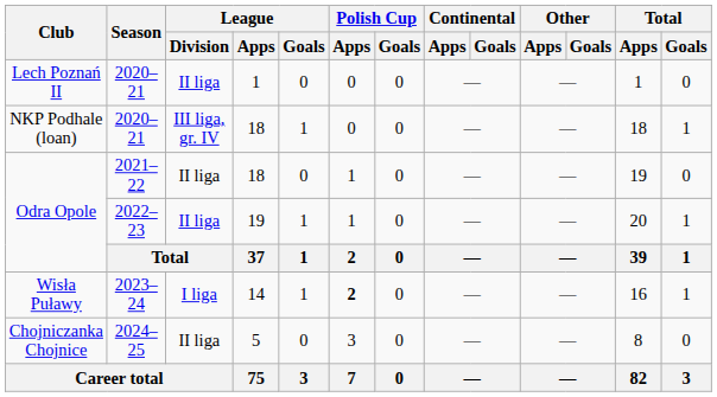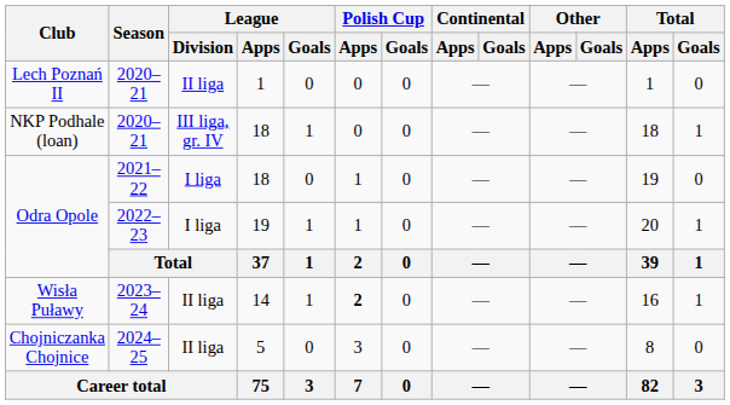 <table class="wikitable" style="text-align: center;">
 <tr>
 <th rowspan="2">Club</th>
 <th rowspan="2">Season</th>
 <th colspan="3">League</th>
 <th colspan="2"><a href='#'>Polish Cup</a></th>
 <th colspan="2">Continental</th>
 <th colspan="2">Other</th>
 <th colspan="2">Total</th>
 </tr>
 <tr>
 <th>Division</th>
 <th>Apps</th>
 <th>Goals</th>
 <th>Apps</th>
 <th>Goals</th>
 <th>Apps</th>
 <th>Goals</th>
 <th>Apps</th>
 <th>Goals</th>
 <th>Apps</th>
 <th>Goals</th>
 </tr>
 <tr>
 <td><a href='#'>Lech Poznań II</a></td>
 <td><a href='#'>2020–21</a></td>
 <td><a href='#'>II liga</a></td>
 <td>1</td>
 <td>0</td>
 <td>0</td>
 <td>0</td>
 <td colspan="2">—</td>
 <td colspan="2">—</td>
 <td>1</td>
 <td>0</td>
 </tr>
 <tr>
 <td>NKP Podhale (loan)</td>
 <td><a href='#'>2020–21</a></td>
 <td><a href='#'>III liga, gr. IV</a></td>
 <td>18</td>
 <td>1</td>
 <td>0</td>
 <td>0</td>
 <td colspan="2">—</td>
 <td colspan="2">—</td>
 <td>18</td>
 <td>1</td>
 </tr>
 <tr>
 <td rowspan=3><a href='#'>Odra Opole</a></td>
 <td><a href='#'>2021–22</a></td>
-<td>II liga</td>
+<td><a href='#'>I liga</a></td>
 <td>18</td>
 <td>0</td>
 <td>1</td>
 <td>0</td>
 <td colspan="2">—</td>
 <td colspan="2">—</td>
 <td>19</td>
 <td>0</td>
 </tr>
 <tr>
 <td><a href='#'>2022–23</a></td>
-<td><a href='#'>II liga</a></td>
+<td>I liga</td>
 <td>19</td>
 <td>1</td>
 <td>1</td>
 <td>0</td>
 <td colspan="2">—</td>
 <td colspan="2">—</td>
 <td>20</td>
 <td>1</td>
 </tr>
 <tr>
 <th colspan="2">Total</th>
 <th>37</th>
 <th>1</th>
 <th>2</th>
 <th>0</th>
 <th colspan="2">—</th>
 <th colspan="2">—</th>
 <th>39</th>
 <th>1</th>
 </tr>
 <tr>
 <td><a href='#'>Wisła Puławy</a></td>
 <td><a href='#'>2023–24</a></td>
-<td><a href='#'>I liga</a></td>
+<td>II liga</td>
 <td>14</td>
 <td>1</td>
 <td><strong>2</strong></td>
 <td>0</td>
 <td colspan="2">—</td>
 <td colspan="2">—</td>
 <td>16</td>
 <td>1</td>
 </tr>
 <tr>
 <td><a href='#'>Chojniczanka Chojnice</a></td>
 <td><a href='#'>2024–25</a></td>
 <td>II liga</td>
 <td>5</td>
 <td>0</td>
 <td>3</td>
 <td>0</td>
 <td colspan="2">—</td>
 <td colspan="2">—</td>
 <td>8</td>
 <td>0</td>
 </tr>
 <tr>
 <th colspan="3">Career total</th>
 <th>75</th>
 <th>3</th>
 <th>7</th>
 <th>0</th>
 <th colspan="2">—</th>
 <th colspan="2">—</th>
 <th>82</th>
 <th>3</th>
 </tr>
 </table>
